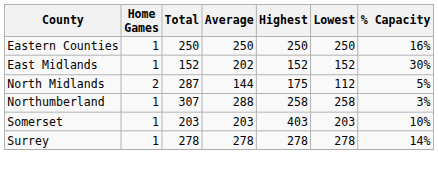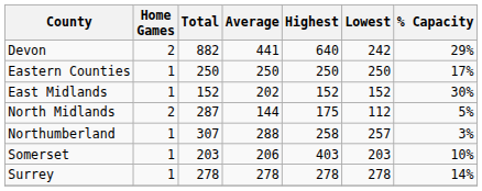 <table class="wikitable sortable" style="text-align:right">
 <tr>
 <th>County</th>
 <th>Home<br>Games</th>
 <th>Total</th>
 <th>Average</th>
 <th>Highest</th>
 <th>Lowest</th>
 <th>% Capacity</th>
 </tr>
 <tr>
+<td style="text-align:left">Devon</td>
+<td>2</td>
+<td>882</td>
+<td>441</td>
+<td>640</td>
+<td>242</td>
+<td>29%</td>
+</tr>
+<tr>
 <td style="text-align:left">Eastern Counties</td>
 <td>1</td>
 <td>250</td>
 <td>250</td>
 <td>250</td>
 <td>250</td>
-<td>16%</td>
+<td>17%</td>
 </tr>
 <tr>
 <td style="text-align:left">East Midlands</td>
 <td>1</td>
 <td>152</td>
 <td>202</td>
 <td>152</td>
 <td>152</td>
 <td>30%</td>
 </tr>
 <tr>
 <td style="text-align:left">North Midlands</td>
 <td>2</td>
 <td>287</td>
 <td>144</td>
 <td>175</td>
 <td>112</td>
 <td>5%</td>
 </tr>
 <tr>
 <td style="text-align:left">Northumberland</td>
 <td>1</td>
 <td>307</td>
 <td>288</td>
 <td>258</td>
-<td>258</td>
+<td>257</td>
 <td>3%</td>
 </tr>
 <tr>
 <td style="text-align:left">Somerset</td>
 <td>1</td>
 <td>203</td>
-<td>203</td>
+<td>206</td>
 <td>403</td>
 <td>203</td>
 <td>10%</td>
 </tr>
 <tr>
 <td style="text-align:left">Surrey</td>
 <td>1</td>
 <td>278</td>
 <td>278</td>
 <td>278</td>
 <td>278</td>
 <td>14%</td>
 </tr>
 <tr>
 </tr>
 </table>
